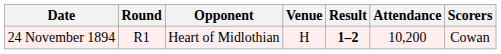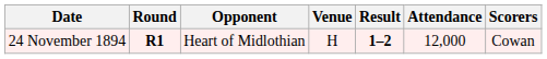 <table class="wikitable sortable" style="font-size:100%; text-align:center">
 <tr>
 <th>Date</th>
 <th>Round</th>
 <th>Opponent</th>
 <th>Venue</th>
 <th>Result</th>
 <th>Attendance</th>
 <th>Scorers</th>
 </tr>
 <tr bgcolor = "#FFEEEE">
 <td>24 November 1894</td>
-<td>R1</td>
+<td><strong>R1</strong></td>
 <td>Heart of Midlothian</td>
 <td>H</td>
 <td><strong>1–2</strong></td>
-<td>10,200</td>
+<td>12,000</td>
 <td>Cowan</td>
 </tr>
 </table>
